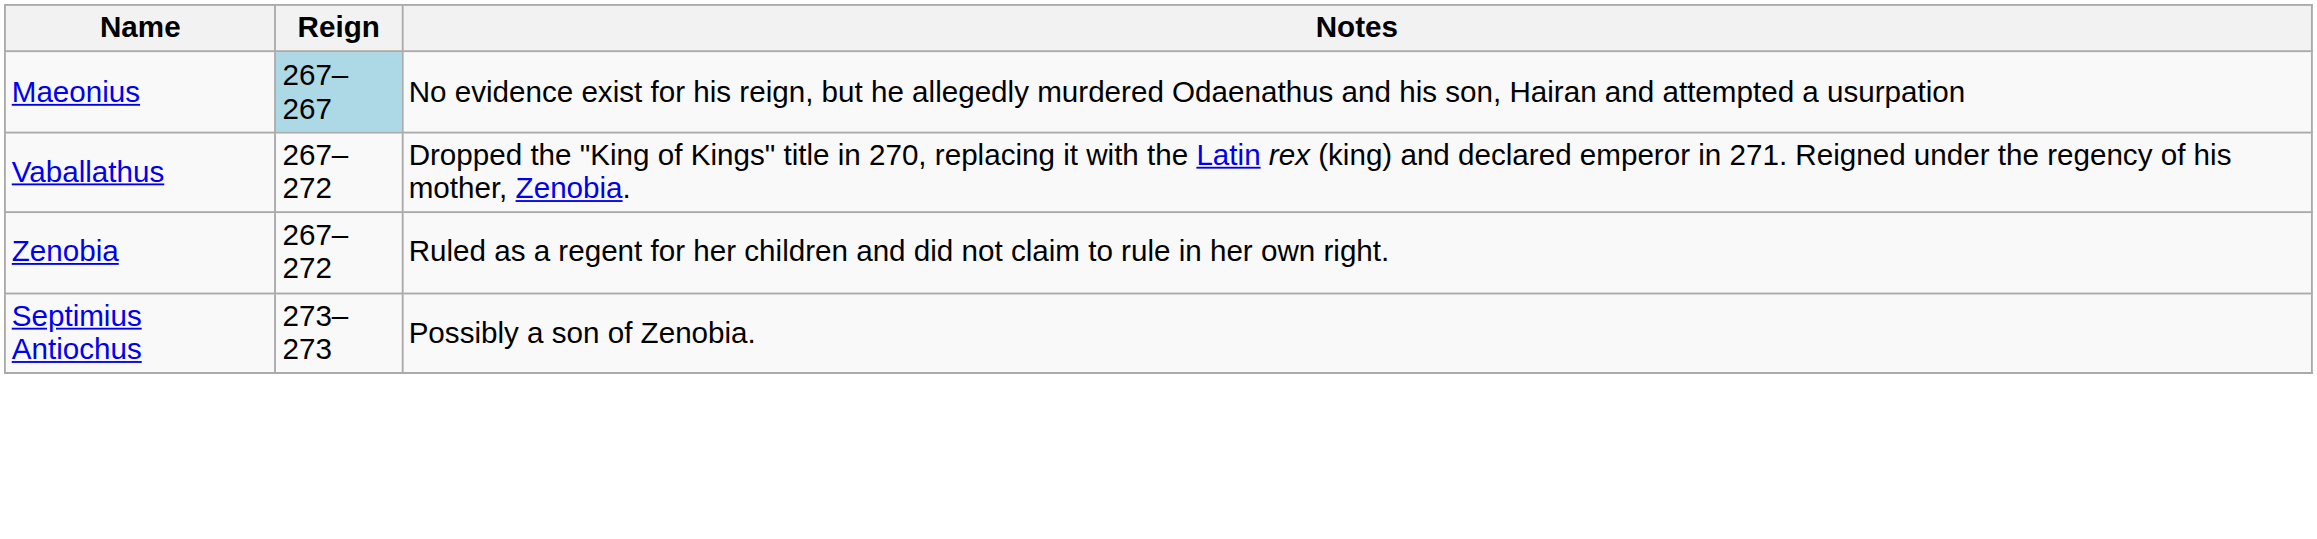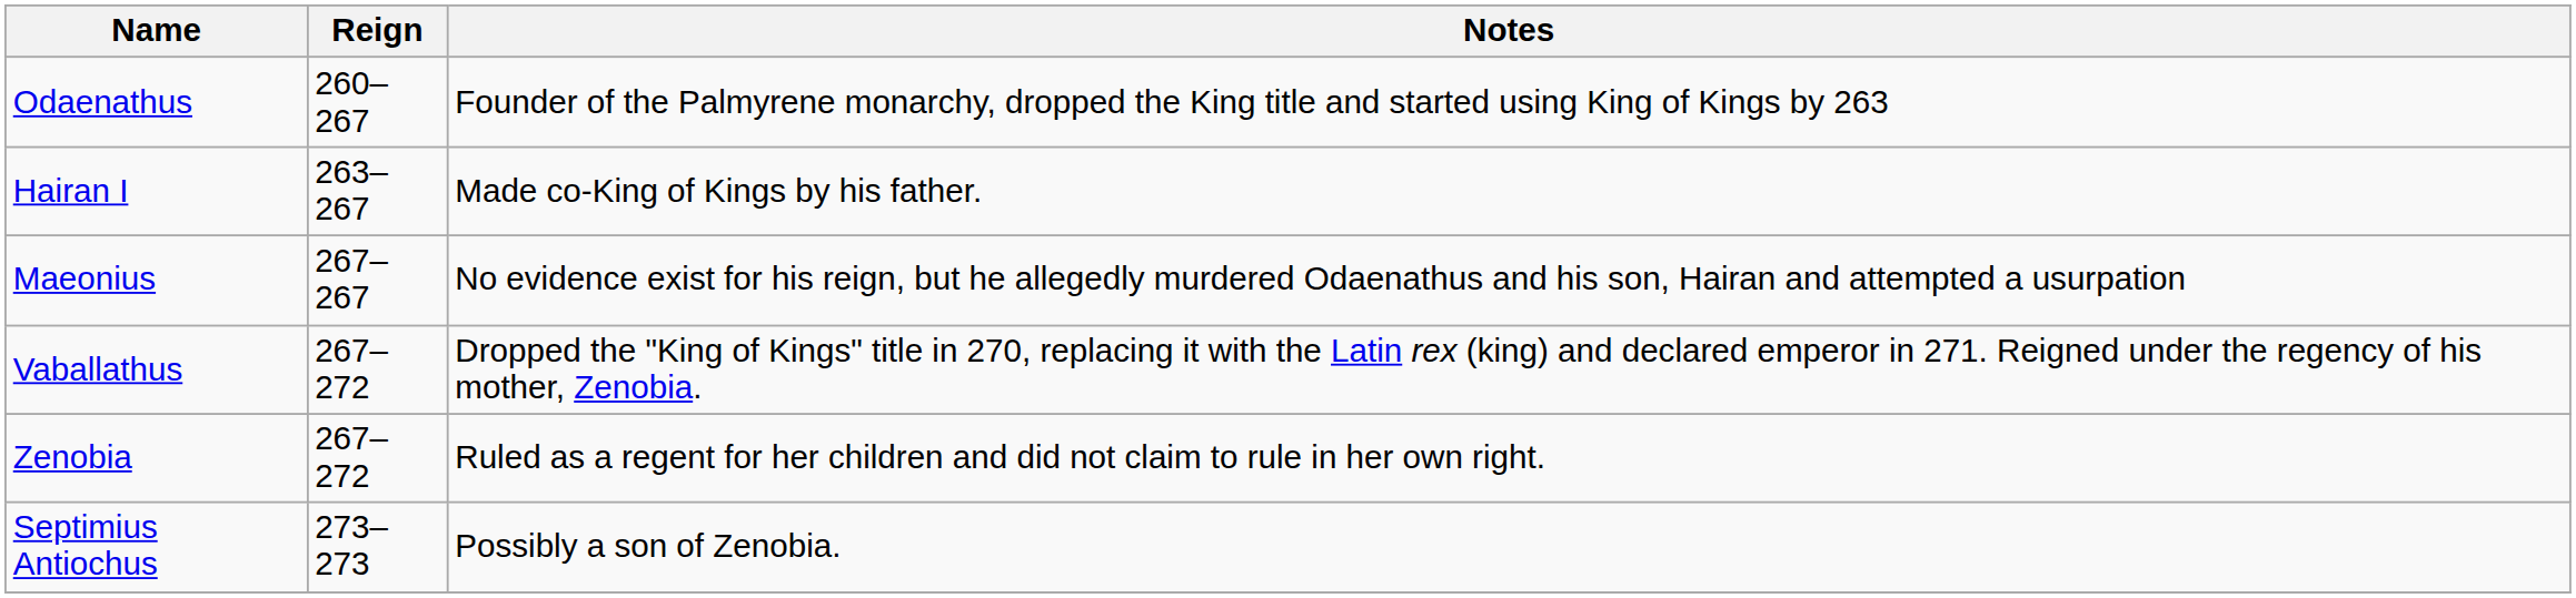 <table class="wikitable">
 <tr>
 <th>Name</th>
 <th>Reign</th>
 <th>Notes</th>
 </tr>
 <tr>
+<td><a href='#'>Odaenathus</a></td>
+<td>260–267</td>
+<td>Founder of the Palmyrene monarchy, dropped the King title and started using King of Kings by 263</td>
+</tr>
+<tr>
+<td><a href='#'>Hairan I</a></td>
+<td>263–267</td>
+<td>Made co-King of Kings by his father.</td>
+</tr>
+<tr>
 <td><a href='#'>Maeonius</a></td>
-<td style="background: lightblue;">267–267</td>
+<td>267–267</td>
 <td>No evidence exist for his reign, but he allegedly murdered Odaenathus and his son, Hairan and attempted a usurpation</td>
 </tr>
 <tr>
 <td><a href='#'>Vaballathus</a></td>
 <td>267–272</td>
 <td>Dropped the "King of Kings" title in 270, replacing it with the <a href='#'>Latin</a> <em>rex</em> (king) and declared emperor in 271. Reigned under the regency of his mother, <a href='#'>Zenobia</a>.</td>
 </tr>
 <tr>
 <td><a href='#'>Zenobia</a></td>
 <td>267–272</td>
 <td>Ruled as a regent for her children and did not claim to rule in her own right.</td>
 </tr>
 <tr>
 <td><a href='#'>Septimius Antiochus</a></td>
 <td>273–273</td>
 <td>Possibly a son of Zenobia.</td>
 </tr>
 <tr>
 </tr>
 </table>
